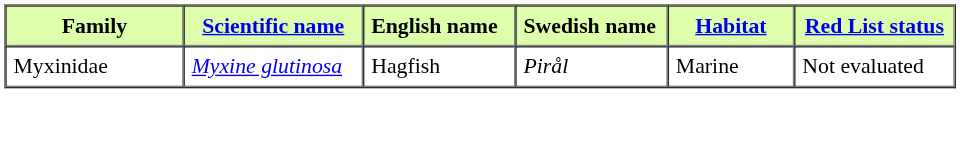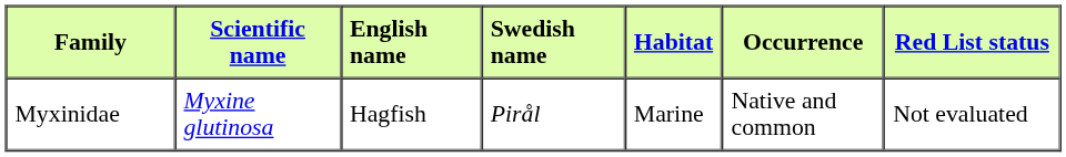 <table style="width:700px" border=1 cellspacing=0 cellpadding=5>
 <tr bgcolor="#defeac">
 <th width=119>Family</th>
 <th width=120><a href='#'>Scientific name</a></th>
 <td width=100><strong>English name</strong></td>
 <td width=100><strong>Swedish name</strong></td>
 <th><a href='#'>Habitat</a></th>
+<th width=105>Occurrence</th>
 <th width=106 nowrap="nowrap"><a href='#'>Red List status</a></th>
 </tr>
 <tr>
 <td>Myxinidae</td>
 <td><em><a href='#'>Myxine glutinosa</a></em></td>
 <td>Hagfish</td>
 <td><em>Pirål</em></td>
 <td>Marine</td>
+<td>Native and common</td>
 <td>Not evaluated</td>
 </tr>
 </table>
